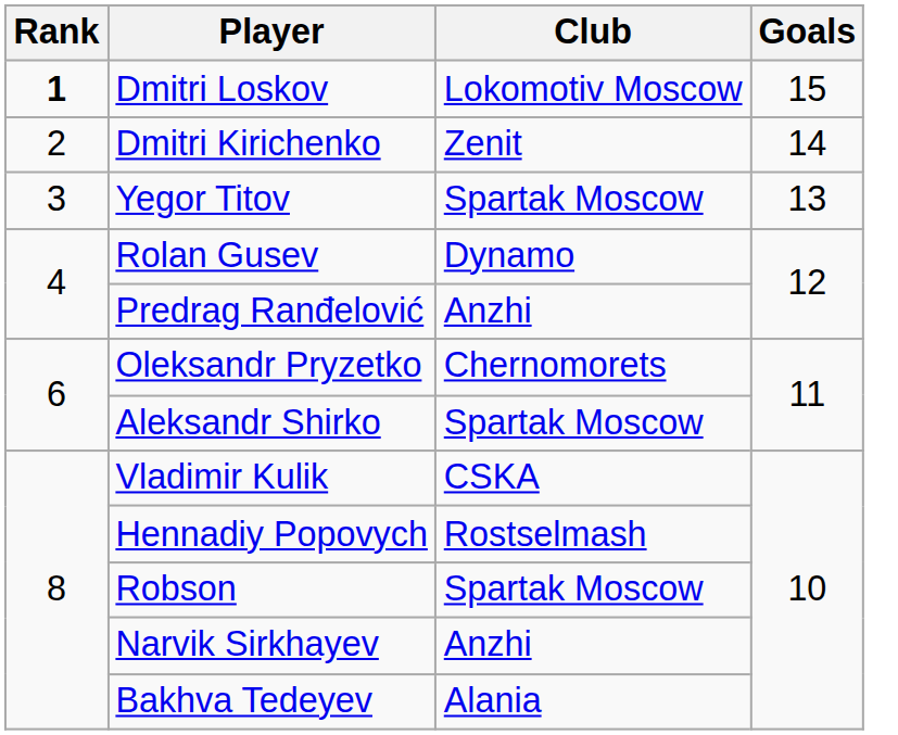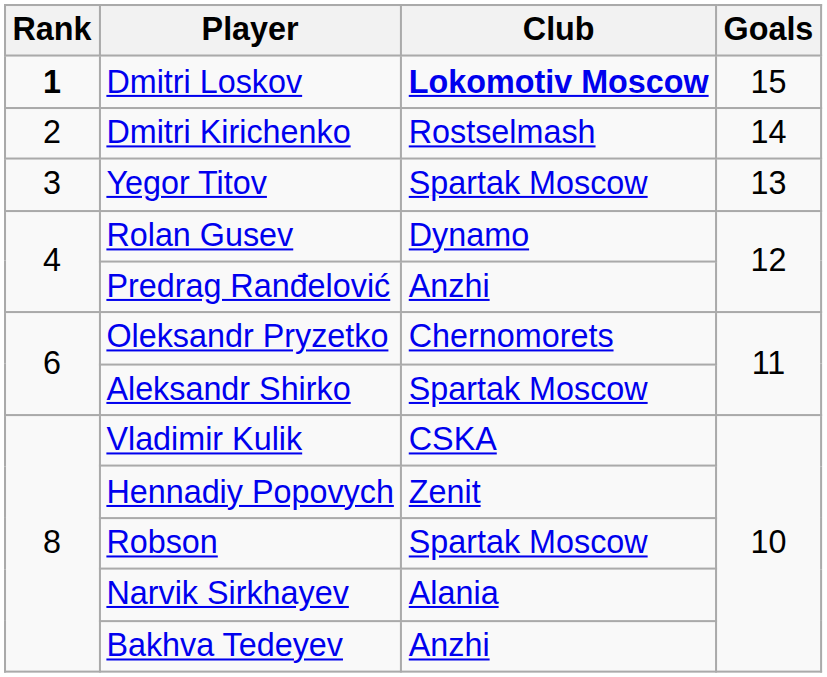 <table class="wikitable" style="text-align: center;">
 <tr>
 <th>Rank</th>
 <th>Player</th>
 <th>Club</th>
 <th>Goals</th>
 </tr>
 <tr>
 <td><strong>1</strong></td>
 <td style="text-align: left;"> <a href='#'>Dmitri Loskov</a></td>
-<td style="text-align: left;"><a href='#'>Lokomotiv Moscow</a></td>
+<td style="text-align: left;"><strong><a href='#'>Lokomotiv Moscow</a></strong></td>
 <td>15</td>
 </tr>
 <tr>
 <td>2</td>
 <td style="text-align: left;"> <a href='#'>Dmitri Kirichenko</a></td>
-<td style="text-align: left;"><a href='#'>Zenit</a></td>
+<td style="text-align: left;"><a href='#'>Rostselmash</a></td>
 <td>14</td>
 </tr>
 <tr>
 <td>3</td>
 <td style="text-align: left;"> <a href='#'>Yegor Titov</a></td>
 <td style="text-align: left;"><a href='#'>Spartak Moscow</a></td>
 <td>13</td>
 </tr>
 <tr>
 <td rowspan="2">4</td>
 <td style="text-align: left;"> <a href='#'>Rolan Gusev</a></td>
 <td style="text-align: left;"><a href='#'>Dynamo</a></td>
 <td rowspan="2">12</td>
 </tr>
 <tr>
 <td style="text-align: left;"> <a href='#'>Predrag Ranđelović</a></td>
 <td style="text-align: left;"><a href='#'>Anzhi</a></td>
 </tr>
 <tr>
 <td rowspan="2">6</td>
 <td style="text-align: left;"> <a href='#'>Oleksandr Pryzetko</a></td>
 <td style="text-align: left;"><a href='#'>Chernomorets</a></td>
 <td rowspan="2">11</td>
 </tr>
 <tr>
 <td style="text-align: left;"> <a href='#'>Aleksandr Shirko</a></td>
 <td style="text-align: left;"><a href='#'>Spartak Moscow</a></td>
 </tr>
 <tr>
 <td rowspan="5">8</td>
 <td style="text-align: left;"> <a href='#'>Vladimir Kulik</a></td>
 <td style="text-align: left;"><a href='#'>CSKA</a></td>
 <td rowspan="5">10</td>
 </tr>
 <tr>
 <td style="text-align: left;"> <a href='#'>Hennadiy Popovych</a></td>
-<td style="text-align: left;"><a href='#'>Rostselmash</a></td>
+<td style="text-align: left;"><a href='#'>Zenit</a></td>
 </tr>
 <tr>
 <td style="text-align: left;"> <a href='#'>Robson</a></td>
 <td style="text-align: left;"><a href='#'>Spartak Moscow</a></td>
 </tr>
 <tr>
 <td style="text-align: left;"> <a href='#'>Narvik Sirkhayev</a></td>
-<td style="text-align: left;"><a href='#'>Anzhi</a></td>
+<td style="text-align: left;"><a href='#'>Alania</a></td>
 </tr>
 <tr>
 <td style="text-align: left;"> <a href='#'>Bakhva Tedeyev</a></td>
-<td style="text-align: left;"><a href='#'>Alania</a></td>
+<td style="text-align: left;"><a href='#'>Anzhi</a></td>
 </tr>
 </table>
